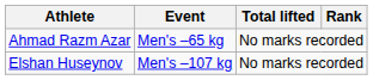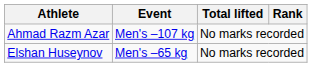 <table class="wikitable" style="font-size:90%">
 <tr>
 <th>Athlete</th>
 <th>Event</th>
 <th>Total lifted</th>
 <th>Rank</th>
 </tr>
 <tr>
 <td><a href='#'>Ahmad Razm Azar</a></td>
-<td><a href='#'>Men's –65 kg</a></td>
+<td><a href='#'>Men's –107 kg</a></td>
 <td colspan=2>No marks recorded</td>
 </tr>
 <tr>
 <td><a href='#'>Elshan Huseynov</a></td>
-<td><a href='#'>Men's –107 kg</a></td>
+<td><a href='#'>Men's –65 kg</a></td>
 <td colspan=2>No marks recorded</td>
 </tr>
 </table>
